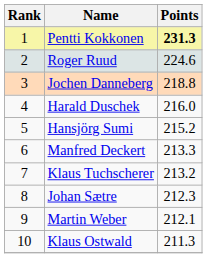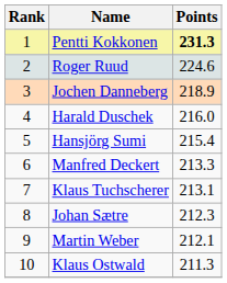 <table class="wikitable sortable">
 <tr>
 <th align=Center>Rank</th>
 <th>Name</th>
 <th>Points</th>
 </tr>
 <tr style="background:#F7F6A8">
 <td align=center>1</td>
 <td> <a href='#'>Pentti Kokkonen</a></td>
 <td align=center><strong>231.3</strong></td>
 </tr>
 <tr style="background: #DCE5E5;">
 <td align=center>2</td>
 <td> <a href='#'>Roger Ruud</a></td>
 <td align=center>224.6</td>
 </tr>
 <tr style="background: #FFDAB9;">
 <td align=center>3</td>
 <td> <a href='#'>Jochen Danneberg</a></td>
-<td align=center>218.8</td>
+<td align=center>218.9</td>
 </tr>
 <tr>
 <td align=center>4</td>
 <td> <a href='#'>Harald Duschek</a></td>
 <td align=center>216.0</td>
 </tr>
 <tr>
 <td align=center>5</td>
 <td> <a href='#'>Hansjörg Sumi</a></td>
-<td align=center>215.2</td>
+<td align=center>215.4</td>
 </tr>
 <tr>
 <td align=center>6</td>
 <td> <a href='#'>Manfred Deckert</a></td>
 <td align=center>213.3</td>
 </tr>
 <tr>
 <td align=center>7</td>
 <td> <a href='#'>Klaus Tuchscherer</a></td>
-<td align=center>213.2</td>
+<td align=center>213.1</td>
 </tr>
 <tr>
 <td align=center>8</td>
 <td> <a href='#'>Johan Sætre</a></td>
 <td align=center>212.3</td>
 </tr>
 <tr>
 <td align=center>9</td>
 <td> <a href='#'>Martin Weber</a></td>
 <td align=center>212.1</td>
 </tr>
 <tr>
 <td align=center>10</td>
 <td> <a href='#'>Klaus Ostwald</a></td>
 <td align=center>211.3</td>
 </tr>
 <tr>
 </tr>
 </table>
